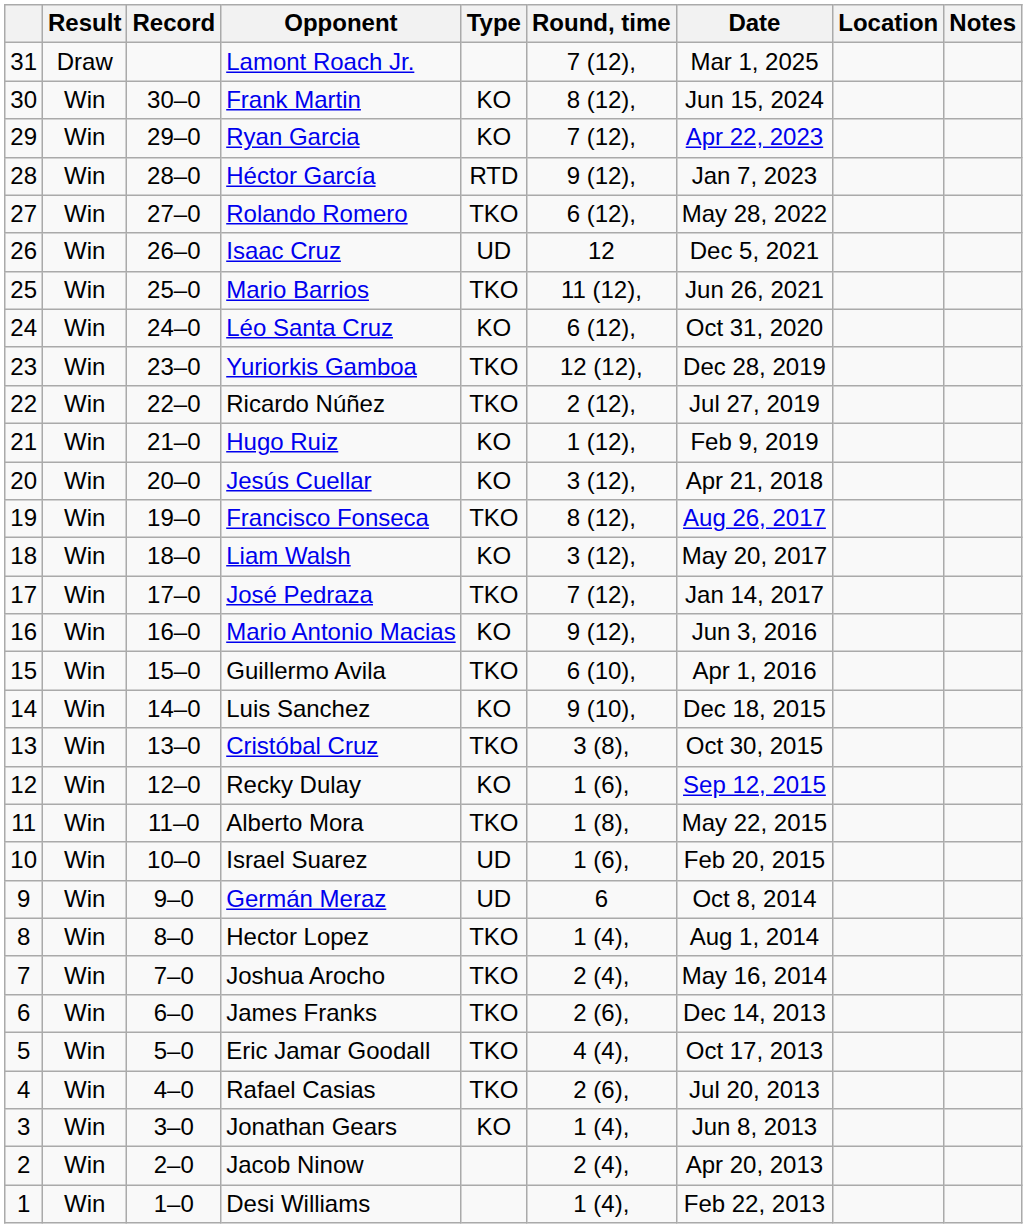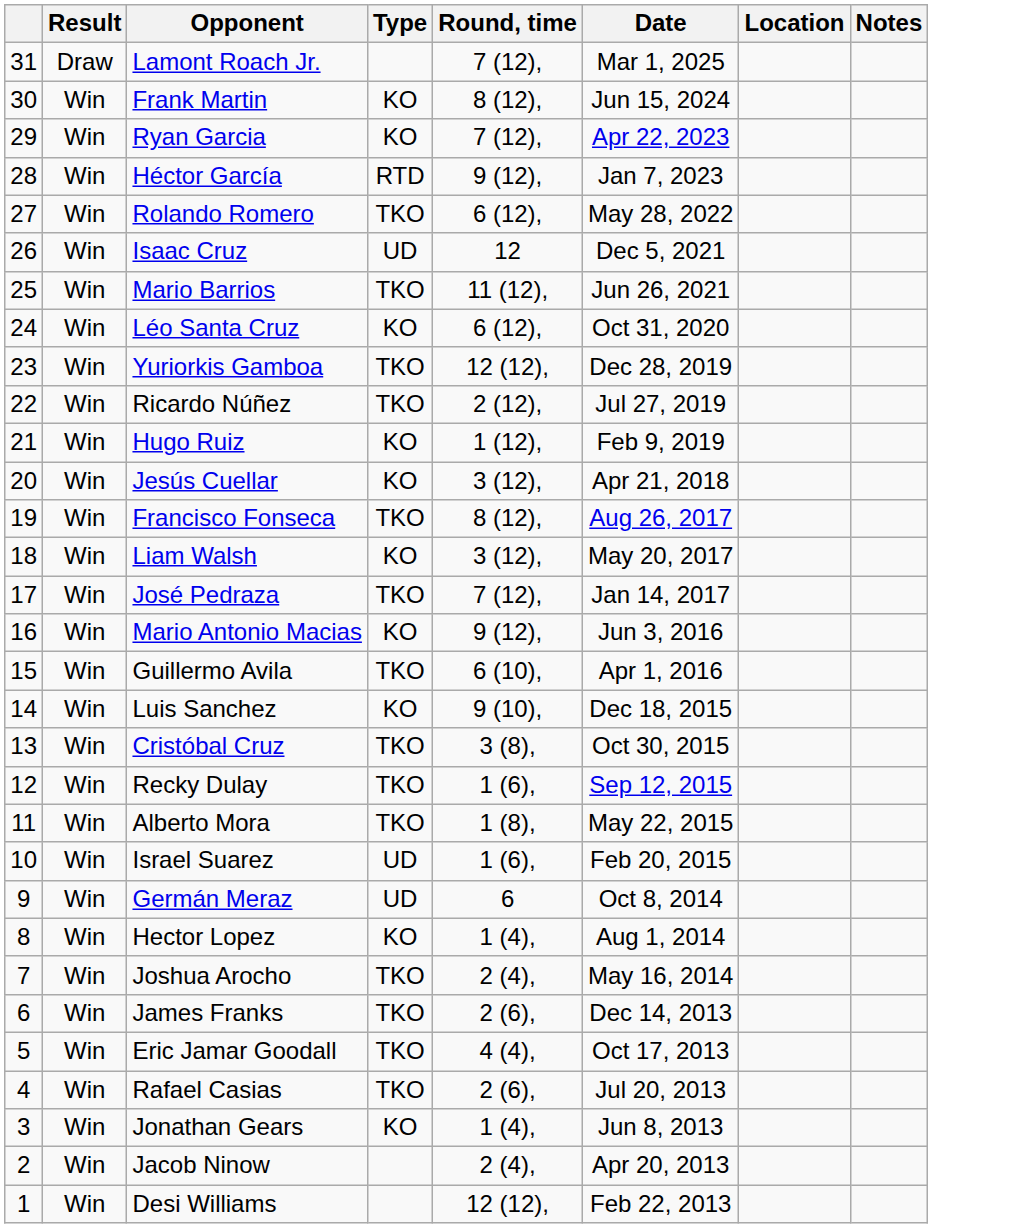 <table class="wikitable" style="text-align:center">
 <tr>
 <th></th>
 <th>Result</th>
-<th>Record</th>
 <th>Opponent</th>
 <th>Type</th>
 <th>Round, time</th>
 <th>Date</th>
 <th>Location</th>
 <th>Notes</th>
 </tr>
 <tr>
 <td>31</td>
 <td>Draw</td>
-<td></td>
 <td style="text-align:left;"><a href='#'>Lamont Roach Jr.</a></td>
 <td></td>
 <td>7 (12), </td>
 <td>Mar 1, 2025</td>
 <td style="text-align:left;"></td>
 <td style="text-align:left;"></td>
 </tr>
 <tr>
 <td>30</td>
 <td>Win</td>
-<td>30–0</td>
 <td style="text-align:left;"><a href='#'>Frank Martin</a></td>
 <td>KO</td>
 <td>8 (12), </td>
 <td>Jun 15, 2024</td>
 <td style="text-align:left;"></td>
 <td style="text-align:left;"></td>
 </tr>
 <tr>
 <td>29</td>
 <td>Win</td>
-<td>29–0</td>
 <td style="text-align:left;"><a href='#'>Ryan Garcia</a></td>
 <td>KO</td>
 <td>7 (12), </td>
 <td><a href='#'>Apr 22, 2023</a></td>
 <td style="text-align:left;"></td>
 <td></td>
 </tr>
 <tr>
 <td>28</td>
 <td>Win</td>
-<td>28–0</td>
 <td style="text-align:left;"><a href='#'>Héctor García</a></td>
 <td>RTD</td>
 <td>9 (12), </td>
 <td>Jan 7, 2023</td>
 <td style="text-align:left;"></td>
 <td style="text-align:left;"></td>
 </tr>
 <tr>
 <td>27</td>
 <td>Win</td>
-<td>27–0</td>
 <td style="text-align:left;"><a href='#'>Rolando Romero</a></td>
 <td>TKO</td>
 <td>6 (12), </td>
 <td>May 28, 2022</td>
 <td style="text-align:left;"></td>
 <td style="text-align:left;"></td>
 </tr>
 <tr>
 <td>26</td>
 <td>Win</td>
-<td>26–0</td>
 <td style="text-align:left;"><a href='#'>Isaac Cruz</a></td>
 <td>UD</td>
 <td>12</td>
 <td>Dec 5, 2021</td>
 <td style="text-align:left;"></td>
 <td style="text-align:left;"></td>
 </tr>
 <tr>
 <td>25</td>
 <td>Win</td>
-<td>25–0</td>
 <td style="text-align:left;"><a href='#'>Mario Barrios</a></td>
 <td>TKO</td>
 <td>11 (12), </td>
 <td>Jun 26, 2021</td>
 <td style="text-align:left;"></td>
 <td style="text-align:left;"></td>
 </tr>
 <tr>
 <td>24</td>
 <td>Win</td>
-<td>24–0</td>
 <td style="text-align:left;"><a href='#'>Léo Santa Cruz</a></td>
 <td>KO</td>
 <td>6 (12), </td>
 <td>Oct 31, 2020</td>
 <td style="text-align:left;"></td>
 <td style="text-align:left;"></td>
 </tr>
 <tr>
 <td>23</td>
 <td>Win</td>
-<td>23–0</td>
 <td style="text-align:left;"><a href='#'>Yuriorkis Gamboa</a></td>
 <td>TKO</td>
 <td>12 (12), </td>
 <td>Dec 28, 2019</td>
 <td style="text-align:left;"></td>
 <td style="text-align:left;"></td>
 </tr>
 <tr>
 <td>22</td>
 <td>Win</td>
-<td>22–0</td>
 <td style="text-align:left;">Ricardo Núñez</td>
 <td>TKO</td>
 <td>2 (12), </td>
 <td>Jul 27, 2019</td>
 <td style="text-align:left;"></td>
 <td style="text-align:left;"></td>
 </tr>
 <tr>
 <td>21</td>
 <td>Win</td>
-<td>21–0</td>
 <td style="text-align:left;"><a href='#'>Hugo Ruiz</a></td>
 <td>KO</td>
 <td>1 (12), </td>
 <td>Feb 9, 2019</td>
 <td style="text-align:left;"></td>
 <td style="text-align:left;"></td>
 </tr>
 <tr>
 <td>20</td>
 <td>Win</td>
-<td>20–0</td>
 <td style="text-align:left;"><a href='#'>Jesús Cuellar</a></td>
 <td>KO</td>
 <td>3 (12), </td>
 <td>Apr 21, 2018</td>
 <td style="text-align:left;"></td>
 <td style="text-align:left;"></td>
 </tr>
 <tr>
 <td>19</td>
 <td>Win</td>
-<td>19–0</td>
 <td style="text-align:left;"><a href='#'>Francisco Fonseca</a></td>
 <td>TKO</td>
 <td>8 (12), </td>
 <td><a href='#'>Aug 26, 2017</a></td>
 <td style="text-align:left;"></td>
 <td style="text-align:left;"></td>
 </tr>
 <tr>
 <td>18</td>
 <td>Win</td>
-<td>18–0</td>
 <td style="text-align:left;"><a href='#'>Liam Walsh</a></td>
 <td>KO</td>
 <td>3 (12), </td>
 <td>May 20, 2017</td>
 <td style="text-align:left;"></td>
 <td style="text-align:left;"></td>
 </tr>
 <tr>
 <td>17</td>
 <td>Win</td>
-<td>17–0</td>
 <td style="text-align:left;"><a href='#'>José Pedraza</a></td>
 <td>TKO</td>
 <td>7 (12), </td>
 <td>Jan 14, 2017</td>
 <td style="text-align:left;"></td>
 <td style="text-align:left;"></td>
 </tr>
 <tr>
 <td>16</td>
 <td>Win</td>
-<td>16–0</td>
 <td style="text-align:left;"><a href='#'>Mario Antonio Macias</a></td>
 <td>KO</td>
 <td>9 (12), </td>
 <td>Jun 3, 2016</td>
 <td style="text-align:left;"></td>
 <td></td>
 </tr>
 <tr>
 <td>15</td>
 <td>Win</td>
-<td>15–0</td>
 <td style="text-align:left;">Guillermo Avila</td>
 <td>TKO</td>
 <td>6 (10), </td>
 <td>Apr 1, 2016</td>
 <td style="text-align:left;"></td>
 <td></td>
 </tr>
 <tr>
 <td>14</td>
 <td>Win</td>
-<td>14–0</td>
 <td style="text-align:left;">Luis Sanchez</td>
 <td>KO</td>
 <td>9 (10), </td>
 <td>Dec 18, 2015</td>
 <td style="text-align:left;"></td>
 <td></td>
 </tr>
 <tr>
 <td>13</td>
 <td>Win</td>
-<td>13–0</td>
 <td style="text-align:left;"><a href='#'>Cristóbal Cruz</a></td>
 <td>TKO</td>
 <td>3 (8), </td>
 <td>Oct 30, 2015</td>
 <td style="text-align:left;"></td>
 <td></td>
 </tr>
 <tr>
 <td>12</td>
 <td>Win</td>
-<td>12–0</td>
 <td style="text-align:left;">Recky Dulay</td>
-<td>KO</td>
+<td>TKO</td>
 <td>1 (6), </td>
 <td><a href='#'>Sep 12, 2015</a></td>
 <td style="text-align:left;"></td>
 <td></td>
 </tr>
 <tr>
 <td>11</td>
 <td>Win</td>
-<td>11–0</td>
 <td style="text-align:left;">Alberto Mora</td>
 <td>TKO</td>
 <td>1 (8), </td>
 <td>May 22, 2015</td>
 <td style="text-align:left;"></td>
 <td></td>
 </tr>
 <tr>
 <td>10</td>
 <td>Win</td>
-<td>10–0</td>
 <td style="text-align:left;">Israel Suarez</td>
 <td>UD</td>
 <td>1 (6), </td>
 <td>Feb 20, 2015</td>
 <td style="text-align:left;"></td>
 <td></td>
 </tr>
 <tr>
 <td>9</td>
 <td>Win</td>
-<td>9–0</td>
 <td style="text-align:left;"><a href='#'>Germán Meraz</a></td>
 <td>UD</td>
 <td>6</td>
 <td>Oct 8, 2014</td>
 <td style="text-align:left;"></td>
 <td></td>
 </tr>
 <tr>
 <td>8</td>
 <td>Win</td>
-<td>8–0</td>
 <td style="text-align:left;">Hector Lopez</td>
-<td>TKO</td>
+<td>KO</td>
 <td>1 (4), </td>
 <td>Aug 1, 2014</td>
 <td style="text-align:left;"></td>
 <td></td>
 </tr>
 <tr>
 <td>7</td>
 <td>Win</td>
-<td>7–0</td>
 <td style="text-align:left;">Joshua Arocho</td>
 <td>TKO</td>
 <td>2 (4), </td>
 <td>May 16, 2014</td>
 <td style="text-align:left;"></td>
 <td></td>
 </tr>
 <tr>
 <td>6</td>
 <td>Win</td>
-<td>6–0</td>
 <td style="text-align:left;">James Franks</td>
 <td>TKO</td>
 <td>2 (6), </td>
 <td>Dec 14, 2013</td>
 <td style="text-align:left;"></td>
 <td></td>
 </tr>
 <tr>
 <td>5</td>
 <td>Win</td>
-<td>5–0</td>
 <td style="text-align:left;">Eric Jamar Goodall</td>
 <td>TKO</td>
 <td>4 (4), </td>
 <td>Oct 17, 2013</td>
 <td style="text-align:left;"></td>
 <td></td>
 </tr>
 <tr>
 <td>4</td>
 <td>Win</td>
-<td>4–0</td>
 <td style="text-align:left;">Rafael Casias</td>
 <td>TKO</td>
 <td>2 (6), </td>
 <td>Jul 20, 2013</td>
 <td style="text-align:left;"></td>
 <td></td>
 </tr>
 <tr>
 <td>3</td>
 <td>Win</td>
-<td>3–0</td>
 <td style="text-align:left;">Jonathan Gears</td>
 <td>KO</td>
 <td>1 (4), </td>
 <td>Jun 8, 2013</td>
 <td style="text-align:left;"></td>
 <td></td>
 </tr>
 <tr>
 <td>2</td>
 <td>Win</td>
-<td>2–0</td>
 <td style="text-align:left;">Jacob Ninow</td>
 <td></td>
 <td>2 (4), </td>
 <td>Apr 20, 2013</td>
 <td style="text-align:left;"></td>
 <td></td>
 </tr>
 <tr>
 <td>1</td>
 <td>Win</td>
-<td>1–0</td>
 <td style="text-align:left;">Desi Williams</td>
 <td></td>
-<td>1 (4), </td>
+<td>12 (12), </td>
 <td>Feb 22, 2013</td>
 <td style="text-align:left;"></td>
 <td></td>
 </tr>
 </table>
